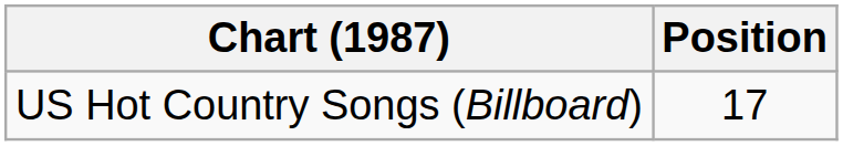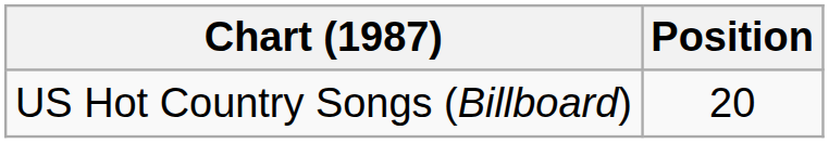 <table class="wikitable">
 <tr>
 <th>Chart (1987)</th>
 <th>Position</th>
 </tr>
 <tr>
 <td>US Hot Country Songs (<em>Billboard</em>)</td>
-<td align="center">17</td>
+<td align="center">20</td>
 </tr>
 </table>
